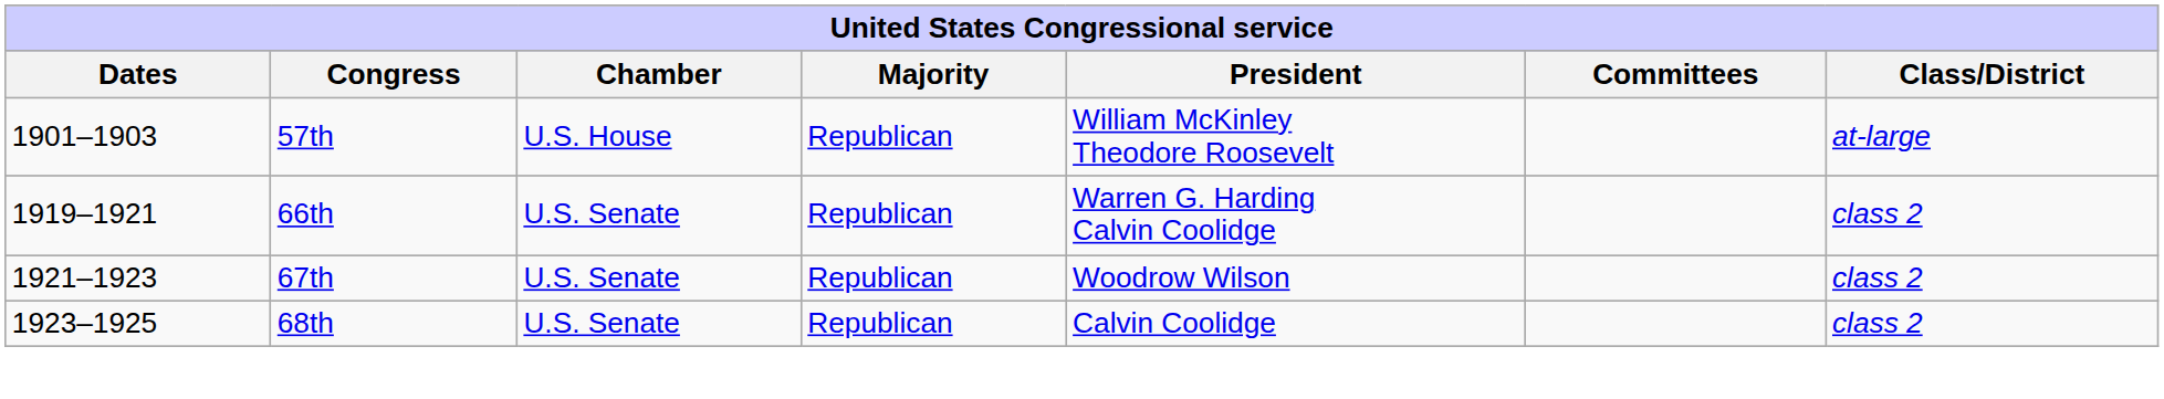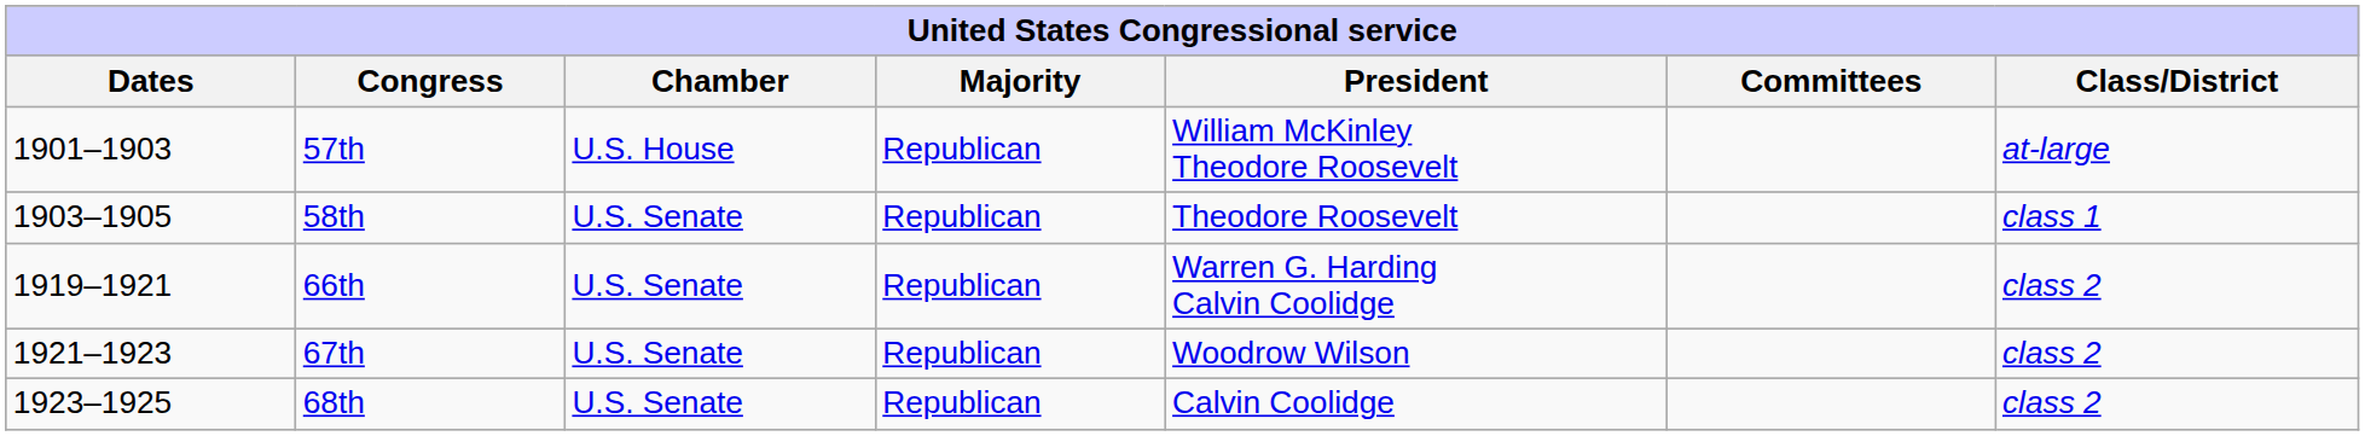 <table class=wikitable style="width: 94%" style="text-align: center;" align="center">
 <tr bgcolor=#cccccc>
 <th colspan=7 style="background: #ccccff;">United States Congressional service</th>
 </tr>
 <tr>
 <th><strong>Dates</strong></th>
 <th><strong>Congress</strong></th>
 <th><strong>Chamber</strong></th>
 <th><strong>Majority</strong></th>
 <th><strong>President</strong></th>
 <th><strong>Committees</strong></th>
 <th><strong>Class/District</strong></th>
 </tr>
 <tr>
 <td>1901–1903</td>
 <td><a href='#'>57th</a></td>
 <td><a href='#'>U.S. House</a></td>
 <td><a href='#'>Republican</a></td>
 <td><a href='#'>William McKinley</a><br><a href='#'>Theodore Roosevelt</a></td>
 <td></td>
 <td><a href='#'><em>at-large</em></a></td>
+</tr>
+<tr>
+<td>1903–1905</td>
+<td><a href='#'>58th</a></td>
+<td><a href='#'>U.S. Senate</a></td>
+<td><a href='#'>Republican</a></td>
+<td><a href='#'>Theodore Roosevelt</a></td>
+<td></td>
+<td><a href='#'><em>class 1</em></a></td>
 </tr>
 <tr>
 <td>1919–1921</td>
 <td><a href='#'>66th</a></td>
 <td><a href='#'>U.S. Senate</a></td>
 <td><a href='#'>Republican</a></td>
 <td><a href='#'>Warren G. Harding</a><br><a href='#'>Calvin Coolidge</a></td>
 <td></td>
 <td><a href='#'><em>class 2</em></a></td>
 </tr>
 <tr>
 <td>1921–1923</td>
 <td><a href='#'>67th</a></td>
 <td><a href='#'>U.S. Senate</a></td>
 <td><a href='#'>Republican</a></td>
 <td><a href='#'>Woodrow Wilson</a></td>
 <td></td>
 <td><a href='#'><em>class 2</em></a></td>
 </tr>
 <tr>
 <td>1923–1925</td>
 <td><a href='#'>68th</a></td>
 <td><a href='#'>U.S. Senate</a></td>
 <td><a href='#'>Republican</a></td>
 <td><a href='#'>Calvin Coolidge</a></td>
 <td></td>
 <td><a href='#'><em>class 2</em></a></td>
 </tr>
 </table>
